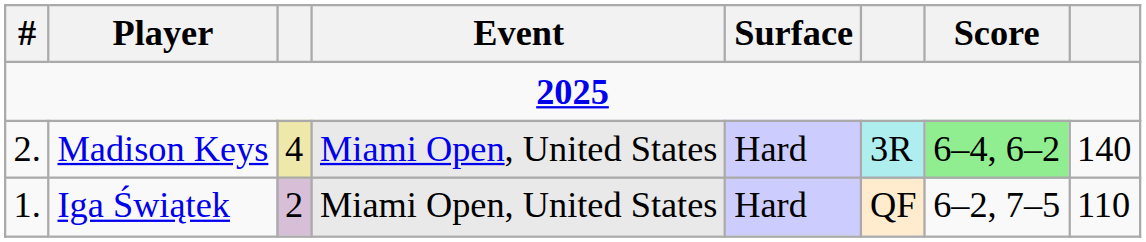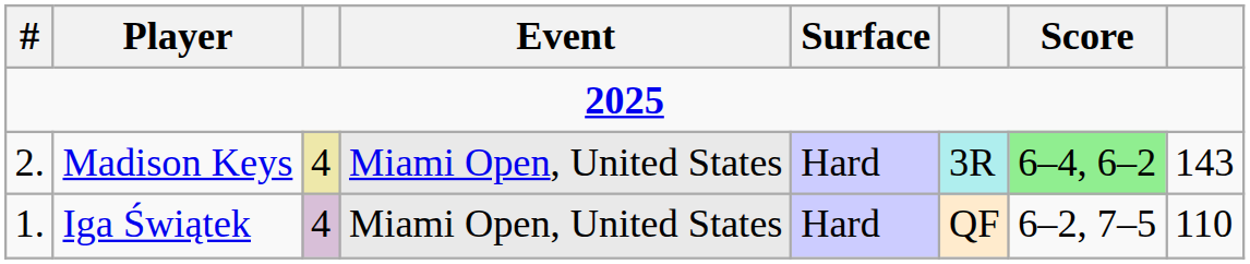 <table class="sortable wikitable">
 <tr>
 <th>#</th>
 <th>Player</th>
 <th></th>
 <th>Event</th>
 <th>Surface</th>
 <th class="unsortable"></th>
 <th class="unsortable">Score</th>
 <th></th>
 </tr>
 <tr>
 <td colspan=8 style=text-align:center><strong><a href='#'>2025</a></strong></td>
 </tr>
 <tr>
 <td>2.</td>
 <td> <a href='#'>Madison Keys</a></td>
 <td style=background:#eee8aa>4</td>
 <td style=background:#e9e9e9><a href='#'>Miami Open</a>, United States</td>
 <td style=background:#ccccff>Hard</td>
 <td style=background:#afeeee>3R</td>
 <td style="background: lightgreen;">6–4, 6–2</td>
-<td>140</td>
+<td>143</td>
 </tr>
 <tr>
 <td>1.</td>
 <td> <a href='#'>Iga Świątek</a></td>
-<td style=background:thistle>2</td>
+<td style=background:thistle>4</td>
 <td style=background:#e9e9e9>Miami Open, United States</td>
 <td style=background:#ccccff>Hard</td>
 <td style=background:#ffebcd>QF</td>
 <td>6–2, 7–5</td>
 <td>110</td>
 </tr>
 </table>
